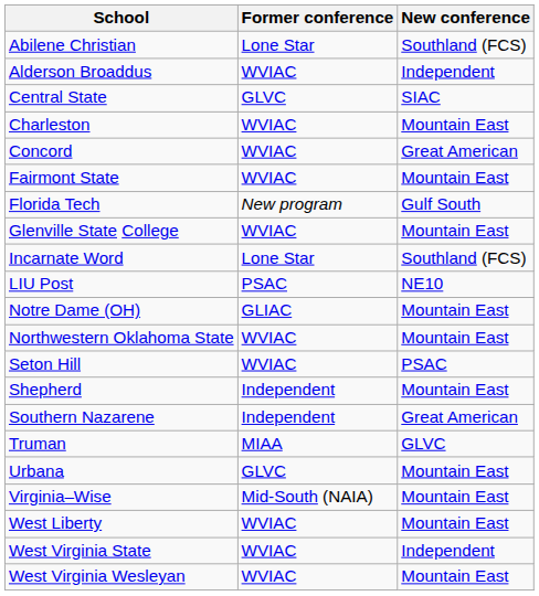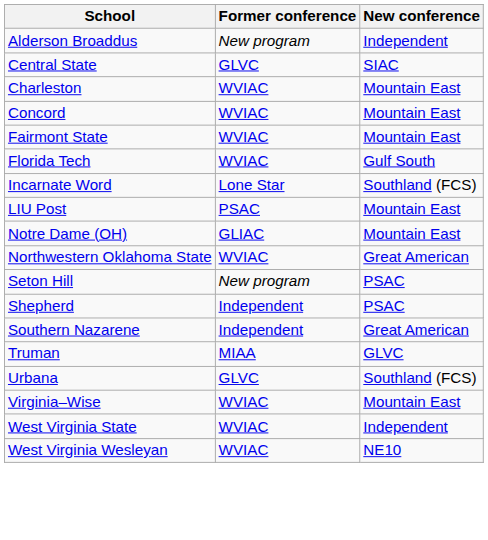 <table class="wikitable sortable">
 <tr>
 <th>School</th>
 <th>Former conference</th>
 <th>New conference</th>
 </tr>
 <tr>
-<td><a href='#'>Abilene Christian</a></td>
-<td><a href='#'>Lone Star</a></td>
-<td><a href='#'>Southland</a> (FCS)</td>
-</tr>
-<tr>
 <td><a href='#'>Alderson Broaddus</a></td>
-<td><a href='#'>WVIAC</a></td>
+<td><em>New program</em></td>
 <td><a href='#'>Independent</a></td>
 </tr>
 <tr>
 <td><a href='#'>Central State</a></td>
 <td><a href='#'>GLVC</a></td>
 <td><a href='#'>SIAC</a></td>
 </tr>
 <tr>
 <td><a href='#'>Charleston</a></td>
 <td><a href='#'>WVIAC</a></td>
 <td><a href='#'>Mountain East</a></td>
 </tr>
 <tr>
 <td><a href='#'>Concord</a></td>
 <td><a href='#'>WVIAC</a></td>
-<td><a href='#'>Great American</a></td>
+<td><a href='#'>Mountain East</a></td>
 </tr>
 <tr>
 <td><a href='#'>Fairmont State</a></td>
 <td><a href='#'>WVIAC</a></td>
 <td><a href='#'>Mountain East</a></td>
 </tr>
 <tr>
 <td><a href='#'>Florida Tech</a></td>
-<td><em>New program</em></td>
+<td><a href='#'>WVIAC</a></td>
 <td><a href='#'>Gulf South</a></td>
-</tr>
-<tr>
-<td><a href='#'>Glenville State</a> <a href='#'>College</a></td>
-<td><a href='#'>WVIAC</a></td>
-<td><a href='#'>Mountain East</a></td>
 </tr>
 <tr>
 <td><a href='#'>Incarnate Word</a></td>
 <td><a href='#'>Lone Star</a></td>
 <td><a href='#'>Southland</a> (FCS)</td>
 </tr>
 <tr>
 <td><a href='#'>LIU Post</a></td>
 <td><a href='#'>PSAC</a></td>
-<td><a href='#'>NE10</a></td>
+<td><a href='#'>Mountain East</a></td>
 </tr>
 <tr>
 <td><a href='#'>Notre Dame (OH)</a></td>
 <td><a href='#'>GLIAC</a></td>
 <td><a href='#'>Mountain East</a></td>
 </tr>
 <tr>
 <td><a href='#'>Northwestern Oklahoma State</a></td>
 <td><a href='#'>WVIAC</a></td>
-<td><a href='#'>Mountain East</a></td>
+<td><a href='#'>Great American</a></td>
 </tr>
 <tr>
 <td><a href='#'>Seton Hill</a></td>
-<td><a href='#'>WVIAC</a></td>
+<td><em>New program</em></td>
 <td><a href='#'>PSAC</a></td>
 </tr>
 <tr>
 <td><a href='#'>Shepherd</a></td>
 <td><a href='#'>Independent</a></td>
-<td><a href='#'>Mountain East</a></td>
+<td><a href='#'>PSAC</a></td>
 </tr>
 <tr>
 <td><a href='#'>Southern Nazarene</a></td>
 <td><a href='#'>Independent</a></td>
 <td><a href='#'>Great American</a></td>
 </tr>
 <tr>
 <td><a href='#'>Truman</a></td>
 <td><a href='#'>MIAA</a></td>
 <td><a href='#'>GLVC</a></td>
 </tr>
 <tr>
 <td><a href='#'>Urbana</a></td>
 <td><a href='#'>GLVC</a></td>
-<td><a href='#'>Mountain East</a></td>
+<td><a href='#'>Southland</a> (FCS)</td>
 </tr>
 <tr>
 <td><a href='#'>Virginia–Wise</a></td>
-<td><a href='#'>Mid-South</a> (NAIA)</td>
-<td><a href='#'>Mountain East</a></td>
-</tr>
-<tr>
-<td><a href='#'>West Liberty</a></td>
 <td><a href='#'>WVIAC</a></td>
 <td><a href='#'>Mountain East</a></td>
 </tr>
 <tr>
 <td><a href='#'>West Virginia State</a></td>
 <td><a href='#'>WVIAC</a></td>
 <td><a href='#'>Independent</a></td>
 </tr>
 <tr>
 <td><a href='#'>West Virginia Wesleyan</a></td>
 <td><a href='#'>WVIAC</a></td>
-<td><a href='#'>Mountain East</a></td>
+<td><a href='#'>NE10</a></td>
 </tr>
 </table>
